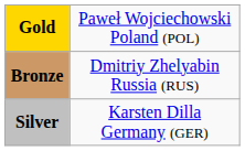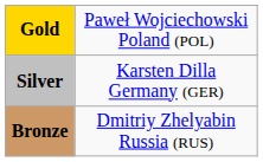 <table class="wikitable" style=" text-align:center; " width="35%">
 <tr>
 <td bgcolor="gold"><strong>Gold</strong></td>
 <td> <a href='#'>Paweł Wojciechowski</a><br><a href='#'>Poland</a> <small>(POL)</small></td>
 </tr>
 <tr>
+<td bgcolor="silver"><strong>Silver</strong></td>
+<td> <a href='#'>Karsten Dilla</a><br><a href='#'>Germany</a> <small>(GER)</small></td>
+</tr>
+<tr>
 <td bgcolor="CC9966"><strong>Bronze</strong></td>
 <td> <a href='#'>Dmitriy Zhelyabin</a><br><a href='#'>Russia</a> <small>(RUS)</small></td>
 </tr>
-<tr>
-<td bgcolor="silver"><strong>Silver</strong></td>
-<td> <a href='#'>Karsten Dilla</a><br><a href='#'>Germany</a> <small>(GER)</small></td>
-</tr>
 </table>
